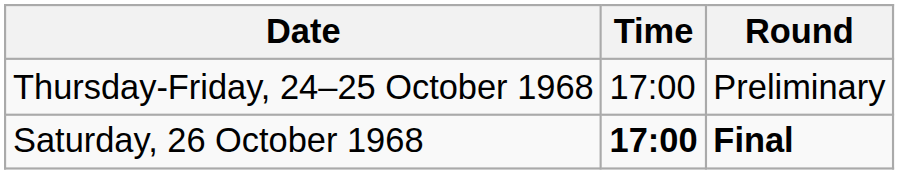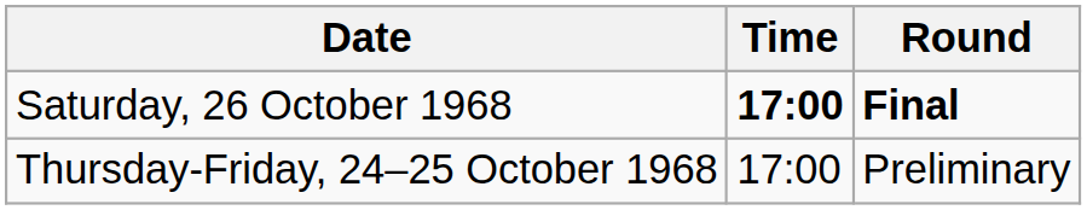 <table class="wikitable">
 <tr>
 <th>Date</th>
 <th>Time</th>
 <th>Round</th>
 </tr>
 <tr>
+<td>Saturday, 26 October 1968</td>
+<td><strong>17:00</strong></td>
+<td><strong>Final</strong></td>
+</tr>
+<tr>
 <td>Thursday-Friday, 24–25 October 1968</td>
 <td>17:00</td>
 <td>Preliminary</td>
 </tr>
-<tr>
-<td>Saturday, 26 October 1968</td>
-<td><strong>17:00</strong></td>
-<td><strong>Final</strong></td>
-</tr>
 </table>
